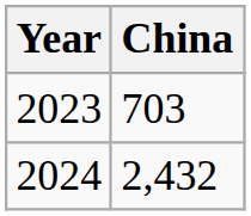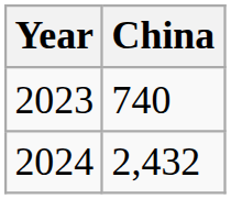 <table class="wikitable">
 <tr>
 <th>Year</th>
 <th>China</th>
 </tr>
 <tr>
 <td>2023</td>
-<td>703</td>
+<td>740</td>
 </tr>
 <tr>
 <td>2024</td>
 <td>2,432</td>
 </tr>
 </table>
